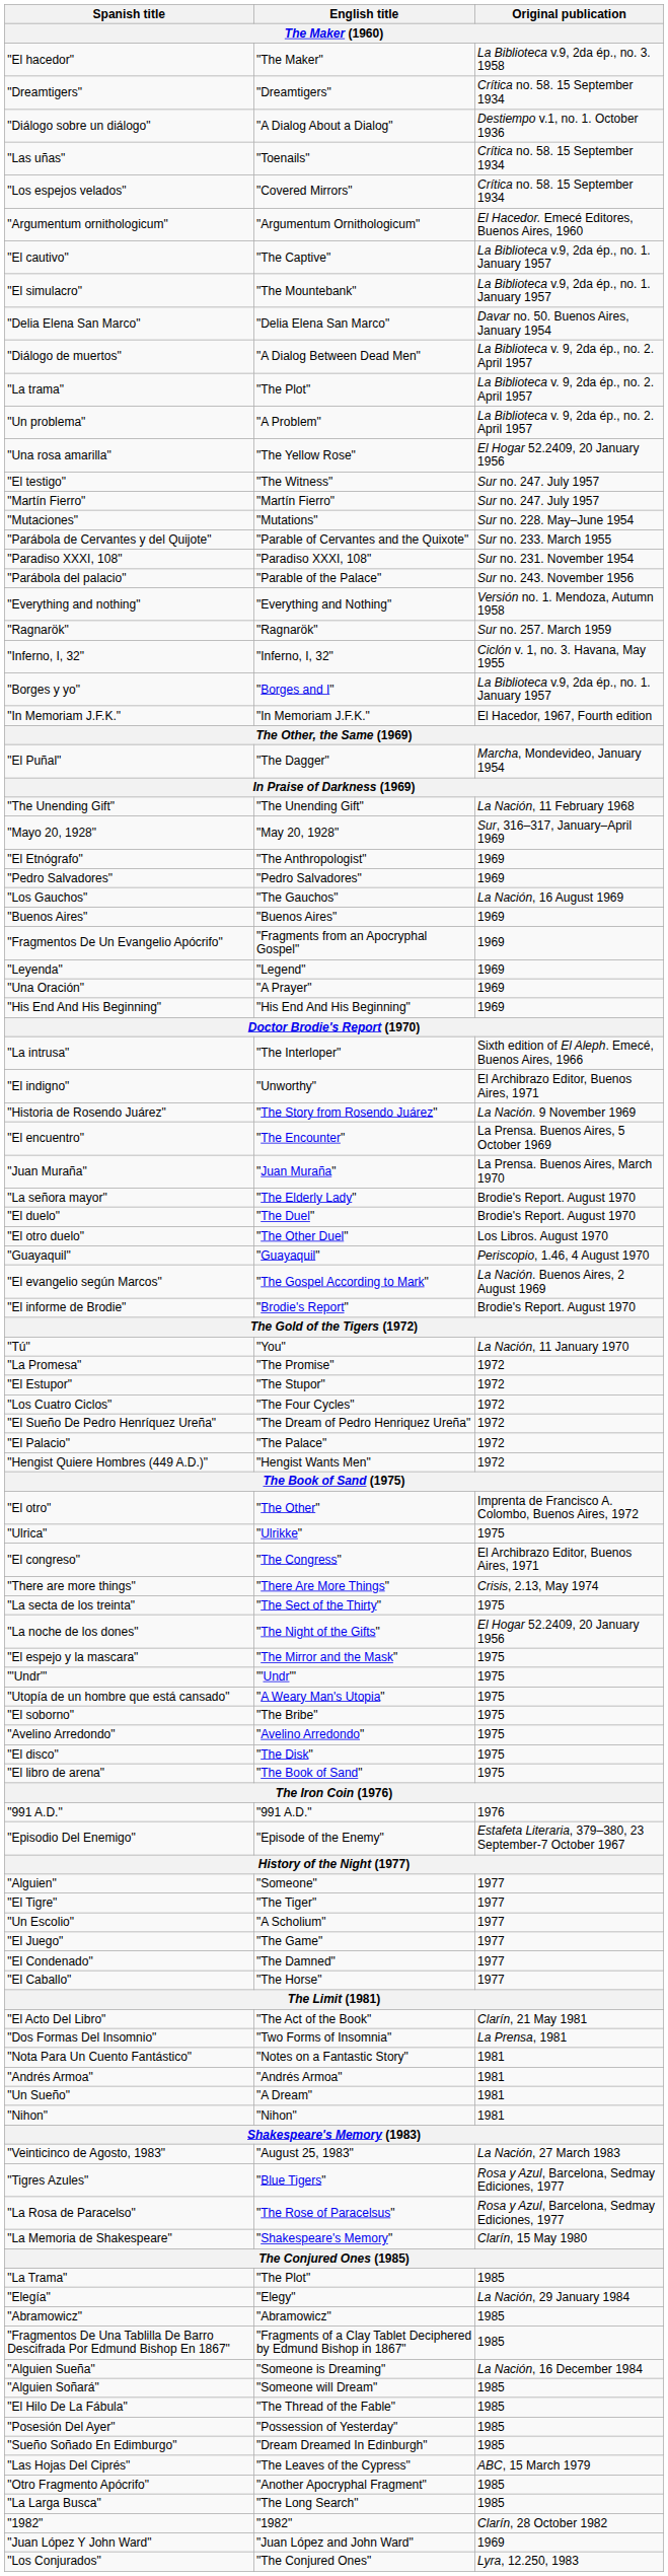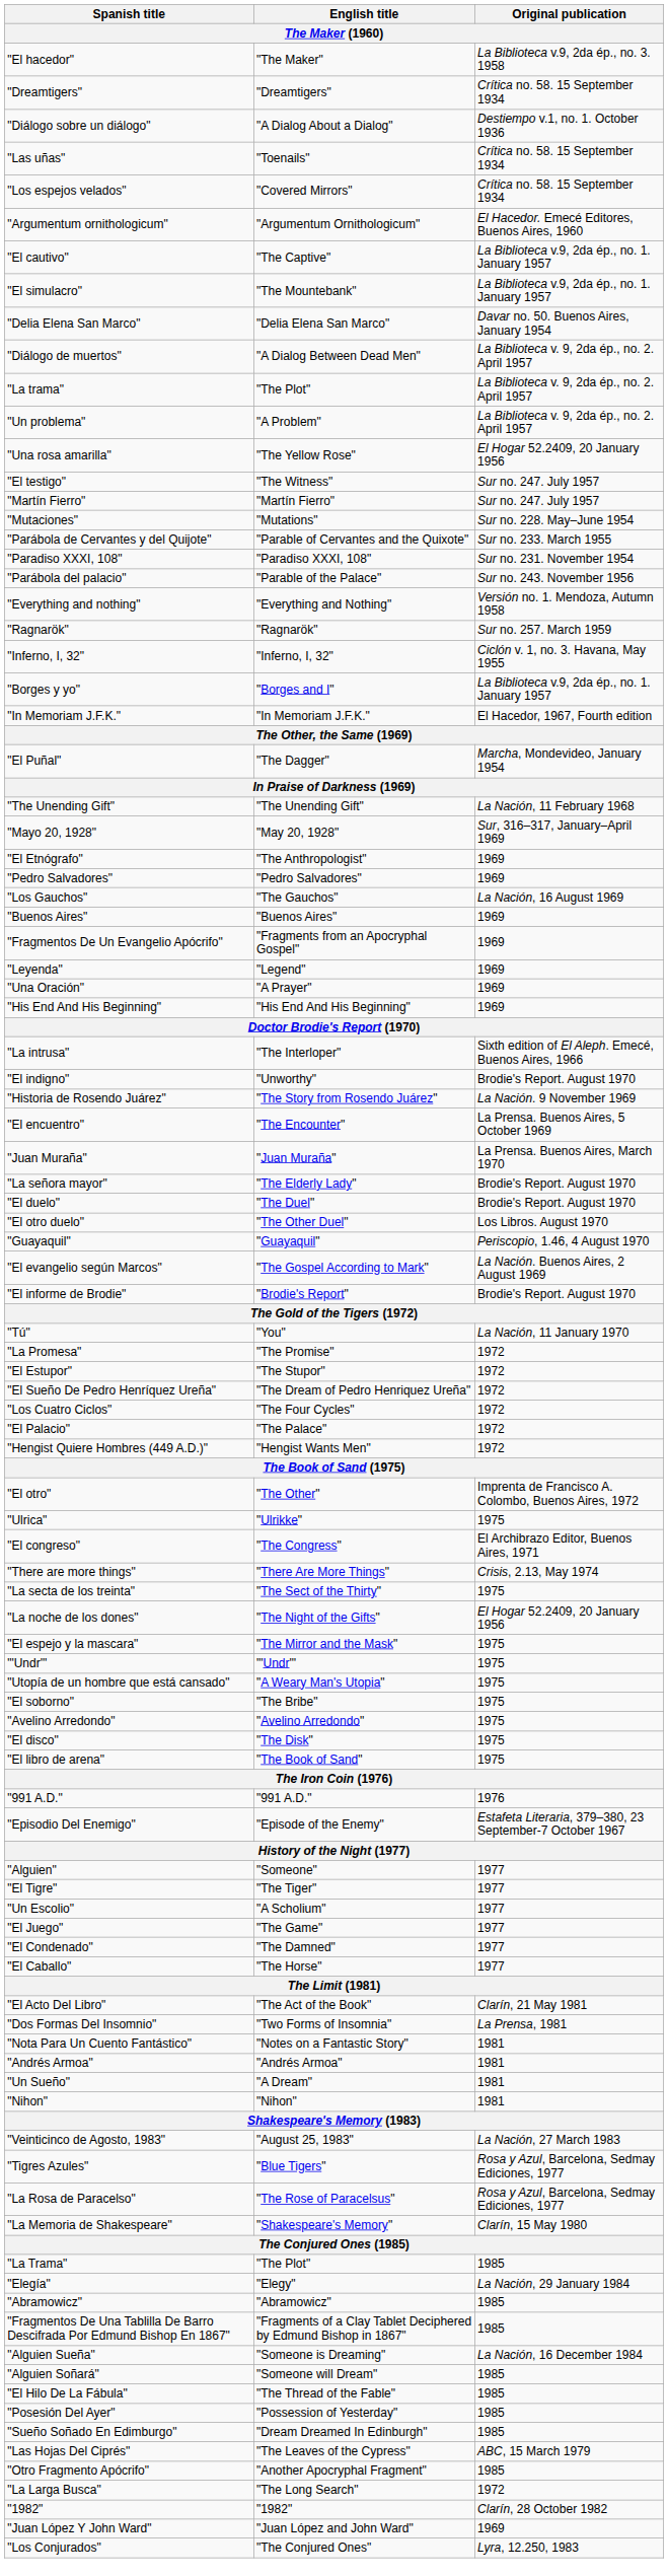 <table class="wikitable">
 <tr>
 <th>Spanish title</th>
 <th>English title</th>
 <th>Original publication</th>
 </tr>
 <tr bgcolor="#CCCCCC" align="center">
 <th colspan="3"><em><a href='#'>The Maker</a></em> (1960)</th>
 </tr>
 <tr>
 <td>"El hacedor"</td>
 <td>"The Maker"</td>
 <td><em>La Biblioteca</em> v.9, 2da ép., no. 3. 1958</td>
 </tr>
 <tr>
 <td>"Dreamtigers"</td>
 <td>"Dreamtigers"</td>
 <td><em>Crítica</em> no. 58. 15 September 1934</td>
 </tr>
 <tr>
 <td>"Diálogo sobre un diálogo"</td>
 <td>"A Dialog About a Dialog"</td>
 <td><em>Destiempo</em> v.1, no. 1. October 1936</td>
 </tr>
 <tr>
 <td>"Las uñas"</td>
 <td>"Toenails"</td>
 <td><em>Crítica</em> no. 58. 15 September 1934</td>
 </tr>
 <tr>
 <td>"Los espejos velados"</td>
 <td>"Covered Mirrors"</td>
 <td><em>Crítica</em> no. 58. 15 September 1934</td>
 </tr>
 <tr>
 <td>"Argumentum ornithologicum"</td>
 <td>"Argumentum Ornithologicum"</td>
 <td><em>El Hacedor.</em> Emecé Editores, Buenos Aires, 1960</td>
 </tr>
 <tr>
 <td>"El cautivo"</td>
 <td>"The Captive"</td>
 <td><em>La Biblioteca</em> v.9, 2da ép., no. 1. January 1957</td>
 </tr>
 <tr>
 <td>"El simulacro"</td>
 <td>"The Mountebank"</td>
 <td><em>La Biblioteca</em> v.9, 2da ép., no. 1. January 1957</td>
 </tr>
 <tr>
 <td>"Delia Elena San Marco"</td>
 <td>"Delia Elena San Marco"</td>
 <td><em>Davar</em> no. 50. Buenos Aires, January 1954</td>
 </tr>
 <tr>
 <td>"Diálogo de muertos"</td>
 <td>"A Dialog Between Dead Men"</td>
 <td><em>La Biblioteca</em> v. 9, 2da ép., no. 2. April 1957</td>
 </tr>
 <tr>
 <td>"La trama"</td>
 <td>"The Plot"</td>
 <td><em>La Biblioteca</em> v. 9, 2da ép., no. 2. April 1957</td>
 </tr>
 <tr>
 <td>"Un problema"</td>
 <td>"A Problem"</td>
 <td><em>La Biblioteca</em> v. 9, 2da ép., no. 2. April 1957</td>
 </tr>
 <tr>
 <td>"Una rosa amarilla"</td>
 <td>"The Yellow Rose"</td>
 <td><em>El Hogar</em> 52.2409, 20 January 1956</td>
 </tr>
 <tr>
 <td>"El testigo"</td>
 <td>"The Witness"</td>
 <td><em>Sur</em> no. 247. July 1957</td>
 </tr>
 <tr>
 <td>"Martín Fierro"</td>
 <td>"Martín Fierro"</td>
 <td><em>Sur</em> no. 247. July 1957</td>
 </tr>
 <tr>
 <td>"Mutaciones"</td>
 <td>"Mutations"</td>
 <td><em>Sur</em> no. 228. May–June 1954</td>
 </tr>
 <tr>
 <td>"Parábola de Cervantes y del Quijote"</td>
 <td>"Parable of Cervantes and the Quixote"</td>
 <td><em>Sur</em> no. 233. March 1955</td>
 </tr>
 <tr>
 <td>"Paradiso XXXI, 108"</td>
 <td>"Paradiso XXXI, 108"</td>
 <td><em>Sur</em> no. 231. November 1954</td>
 </tr>
 <tr>
 <td>"Parábola del palacio"</td>
 <td>"Parable of the Palace"</td>
 <td><em>Sur</em> no. 243. November 1956</td>
 </tr>
 <tr>
 <td>"Everything and nothing"</td>
 <td>"Everything and Nothing"</td>
 <td><em>Versión</em> no. 1. Mendoza, Autumn 1958</td>
 </tr>
 <tr>
 <td>"Ragnarök"</td>
 <td>"Ragnarök"</td>
 <td><em>Sur</em> no. 257. March 1959</td>
 </tr>
 <tr>
 <td>"Inferno, I, 32"</td>
 <td>"Inferno, I, 32"</td>
 <td><em>Ciclón</em> v. 1, no. 3. Havana, May 1955</td>
 </tr>
 <tr>
 <td>"Borges y yo"</td>
 <td>"<a href='#'>Borges and I</a>"</td>
 <td><em>La Biblioteca</em> v.9, 2da ép., no. 1. January 1957</td>
 </tr>
 <tr>
 <td>"In Memoriam J.F.K."</td>
 <td>"In Memoriam J.F.K."</td>
 <td>El Hacedor, 1967, Fourth edition</td>
 </tr>
 <tr>
 <th colspan="3"><em>The Other, the Same</em> (1969)</th>
 </tr>
 <tr>
 <td>"El Puñal"</td>
 <td>"The Dagger"</td>
 <td><em>Marcha</em>, Mondevideo, January 1954</td>
 </tr>
 <tr>
 <th colspan="3"><em>In Praise of Darkness</em> (1969)</th>
 </tr>
 <tr>
 <td>"The Unending Gift"</td>
 <td>"The Unending Gift"</td>
 <td><em>La Nación</em>, 11 February 1968</td>
 </tr>
 <tr>
 <td>"Mayo 20, 1928"</td>
 <td>"May 20, 1928"</td>
 <td><em>Sur</em>, 316–317, January–April 1969</td>
 </tr>
 <tr>
 <td>"El Etnógrafo"</td>
 <td>"The Anthropologist"</td>
 <td>1969</td>
 </tr>
 <tr>
 <td>"Pedro Salvadores"</td>
 <td>"Pedro Salvadores"</td>
 <td>1969</td>
 </tr>
 <tr>
 <td>"Los Gauchos"</td>
 <td>"The Gauchos"</td>
 <td><em>La Nación</em>, 16 August 1969</td>
 </tr>
 <tr>
 <td>"Buenos Aires"</td>
 <td>"Buenos Aires"</td>
 <td>1969</td>
 </tr>
 <tr>
 <td>"Fragmentos De Un Evangelio Apócrifo"</td>
 <td>"Fragments from an Apocryphal Gospel"</td>
 <td>1969</td>
 </tr>
 <tr>
 <td>"Leyenda"</td>
 <td>"Legend"</td>
 <td>1969</td>
 </tr>
 <tr>
 <td>"Una Oración"</td>
 <td>"A Prayer"</td>
 <td>1969</td>
 </tr>
 <tr>
 <td>"His End And His Beginning"</td>
 <td>"His End And His Beginning"</td>
 <td>1969</td>
 </tr>
 <tr>
 <th colspan="3"><em><a href='#'>Doctor Brodie's Report</a></em> (1970)</th>
 </tr>
 <tr>
 <td>"La intrusa"</td>
 <td>"The Interloper"</td>
 <td>Sixth edition of <em>El Aleph</em>. Emecé, Buenos Aires, 1966</td>
 </tr>
 <tr>
 <td>"El indigno"</td>
 <td>"Unworthy"</td>
-<td>El Archibrazo Editor, Buenos Aires, 1971</td>
+<td>Brodie's Report. August 1970</td>
 </tr>
 <tr>
 <td>"Historia de Rosendo Juárez"</td>
 <td>"<a href='#'>The Story from Rosendo Juárez</a>"</td>
 <td><em>La Nación</em>. 9 November 1969</td>
 </tr>
 <tr>
 <td>"El encuentro"</td>
 <td>"<a href='#'>The Encounter</a>"</td>
 <td>La Prensa. Buenos Aires, 5 October 1969</td>
 </tr>
 <tr>
 <td>"Juan Muraña"</td>
 <td>"<a href='#'>Juan Muraña</a>"</td>
 <td>La Prensa. Buenos Aires, March 1970</td>
 </tr>
 <tr>
 <td>"La señora mayor"</td>
 <td>"<a href='#'>The Elderly Lady</a>"</td>
 <td>Brodie's Report. August 1970</td>
 </tr>
 <tr>
 <td>"El duelo"</td>
 <td>"<a href='#'>The Duel</a>"</td>
 <td>Brodie's Report. August 1970</td>
 </tr>
 <tr>
 <td>"El otro duelo"</td>
 <td>"<a href='#'>The Other Duel</a>"</td>
 <td>Los Libros. August 1970</td>
 </tr>
 <tr>
 <td>"Guayaquil"</td>
 <td>"<a href='#'>Guayaquil</a>"</td>
 <td><em>Periscopio</em>, 1.46, 4 August 1970</td>
 </tr>
 <tr>
 <td>"El evangelio según Marcos"</td>
 <td>"<a href='#'>The Gospel According to Mark</a>"</td>
 <td><em>La Nación</em>. Buenos Aires, 2 August 1969</td>
 </tr>
 <tr>
 <td>"El informe de Brodie"</td>
 <td>"<a href='#'>Brodie's Report</a>"</td>
 <td>Brodie's Report. August 1970</td>
 </tr>
 <tr>
 <th colspan="3"><em>The Gold of the Tigers</em> (1972)</th>
 </tr>
 <tr>
 <td>"Tú"</td>
 <td>"You"</td>
 <td><em>La Nación</em>, 11 January 1970</td>
 </tr>
 <tr>
 <td>"La Promesa"</td>
 <td>"The Promise"</td>
 <td>1972</td>
 </tr>
 <tr>
 <td>"El Estupor"</td>
 <td>"The Stupor"</td>
 <td>1972</td>
 </tr>
 <tr>
-<td>"Los Cuatro Ciclos"</td>
-<td>"The Four Cycles"</td>
+<td>"El Sueño De Pedro Henríquez Ureña"</td>
+<td>"The Dream of Pedro Henriquez Ureña"</td>
 <td>1972</td>
 </tr>
 <tr>
-<td>"El Sueño De Pedro Henríquez Ureña"</td>
-<td>"The Dream of Pedro Henriquez Ureña"</td>
+<td>"Los Cuatro Ciclos"</td>
+<td>"The Four Cycles"</td>
 <td>1972</td>
 </tr>
 <tr>
 <td>"El Palacio"</td>
 <td>"The Palace"</td>
 <td>1972</td>
 </tr>
 <tr>
 <td>"Hengist Quiere Hombres (449 A.D.)"</td>
 <td>"Hengist Wants Men"</td>
 <td>1972</td>
 </tr>
 <tr>
 <th colspan="3"><em><a href='#'>The Book of Sand</a></em> (1975)</th>
 </tr>
 <tr>
 <td>"El otro"</td>
 <td>"<a href='#'>The Other</a>"</td>
 <td>Imprenta de Francisco A. Colombo, Buenos Aires, 1972</td>
 </tr>
 <tr>
 <td>"Ulrica"</td>
 <td>"<a href='#'>Ulrikke</a>"</td>
 <td>1975</td>
 </tr>
 <tr>
 <td>"El congreso"</td>
 <td>"<a href='#'>The Congress</a>"</td>
 <td>El Archibrazo Editor, Buenos Aires, 1971</td>
 </tr>
 <tr>
 <td>"There are more things"</td>
 <td>"<a href='#'>There Are More Things</a>"</td>
 <td><em>Crisis</em>, 2.13, May 1974</td>
 </tr>
 <tr>
 <td>"La secta de los treinta"</td>
 <td>"<a href='#'>The Sect of the Thirty</a>"</td>
 <td>1975</td>
 </tr>
 <tr>
 <td>"La noche de los dones"</td>
 <td>"<a href='#'>The Night of the Gifts</a>"</td>
 <td><em>El Hogar</em> 52.2409, 20 January 1956</td>
 </tr>
 <tr>
 <td>"El espejo y la mascara"</td>
 <td>"<a href='#'>The Mirror and the Mask</a>"</td>
 <td>1975</td>
 </tr>
 <tr>
 <td>"'Undr'"</td>
 <td>"'<a href='#'>Undr</a>'"</td>
 <td>1975</td>
 </tr>
 <tr>
 <td>"Utopía de un hombre que está cansado"</td>
 <td>"<a href='#'>A Weary Man's Utopia</a>"</td>
 <td>1975</td>
 </tr>
 <tr>
 <td>"El soborno"</td>
 <td>"The Bribe"</td>
 <td>1975</td>
 </tr>
 <tr>
 <td>"Avelino Arredondo"</td>
 <td>"<a href='#'>Avelino Arredondo</a>"</td>
 <td>1975</td>
 </tr>
 <tr>
 <td>"El disco"</td>
 <td>"<a href='#'>The Disk</a>"</td>
 <td>1975</td>
 </tr>
 <tr>
 <td>"El libro de arena"</td>
 <td>"<a href='#'>The Book of Sand</a>"</td>
 <td>1975</td>
 </tr>
 <tr>
 <th colspan="3"><em>The Iron Coin</em> (1976)</th>
 </tr>
 <tr>
 <td>"991 A.D."</td>
 <td>"991 A.D."</td>
 <td>1976</td>
 </tr>
 <tr>
 <td>"Episodio Del Enemigo"</td>
 <td>"Episode of the Enemy"</td>
 <td><em>Estafeta Literaria</em>, 379–380, 23 September-7 October 1967</td>
 </tr>
 <tr>
 <th colspan="3"><em>History of the Night</em> (1977)</th>
 </tr>
 <tr>
 <td>"Alguien"</td>
 <td>"Someone"</td>
 <td>1977</td>
 </tr>
 <tr>
 <td>"El Tigre"</td>
 <td>"The Tiger"</td>
 <td>1977</td>
 </tr>
 <tr>
 <td>"Un Escolio"</td>
 <td>"A Scholium"</td>
 <td>1977</td>
 </tr>
 <tr>
 <td>"El Juego"</td>
 <td>"The Game"</td>
 <td>1977</td>
 </tr>
 <tr>
 <td>"El Condenado"</td>
 <td>"The Damned"</td>
 <td>1977</td>
 </tr>
 <tr>
 <td>"El Caballo"</td>
 <td>"The Horse"</td>
 <td>1977</td>
 </tr>
 <tr>
 <th colspan="3"><em>The Limit</em> (1981)</th>
 </tr>
 <tr>
 <td>"El Acto Del Libro"</td>
 <td>"The Act of the Book"</td>
 <td><em>Clarín</em>, 21 May 1981</td>
 </tr>
 <tr>
 <td>"Dos Formas Del Insomnio"</td>
 <td>"Two Forms of Insomnia"</td>
 <td><em>La Prensa</em>, 1981</td>
 </tr>
 <tr>
 <td>"Nota Para Un Cuento Fantástico"</td>
 <td>"Notes on a Fantastic Story"</td>
 <td>1981</td>
 </tr>
 <tr>
 <td>"Andrés Armoa"</td>
 <td>"Andrés Armoa"</td>
 <td>1981</td>
 </tr>
 <tr>
 <td>"Un Sueño"</td>
 <td>"A Dream"</td>
 <td>1981</td>
 </tr>
 <tr>
 <td>"Nihon"</td>
 <td>"Nihon"</td>
 <td>1981</td>
 </tr>
 <tr>
 <th colspan="3"><em><a href='#'>Shakespeare's Memory</a></em> (1983)</th>
 </tr>
 <tr>
 <td>"Veinticinco de Agosto, 1983"</td>
 <td>"August 25, 1983"</td>
 <td><em>La Nación</em>, 27 March 1983</td>
 </tr>
 <tr>
 <td>"Tigres Azules"</td>
 <td>"<a href='#'>Blue Tigers</a>"</td>
 <td><em>Rosa y Azul</em>, Barcelona, Sedmay Ediciones, 1977</td>
 </tr>
 <tr>
 <td>"La Rosa de Paracelso"</td>
 <td>"<a href='#'>The Rose of Paracelsus</a>"</td>
 <td><em>Rosa y Azul</em>, Barcelona, Sedmay Ediciones, 1977</td>
 </tr>
 <tr>
 <td>"La Memoria de Shakespeare"</td>
 <td>"<a href='#'>Shakespeare's Memory</a>"</td>
 <td><em>Clarín</em>, 15 May 1980</td>
 </tr>
 <tr>
 <th colspan="3"><em>The Conjured Ones</em> (1985)</th>
 </tr>
 <tr>
 <td>"La Trama"</td>
 <td>"The Plot"</td>
 <td>1985</td>
 </tr>
 <tr>
 <td>"Elegía"</td>
 <td>"Elegy"</td>
 <td><em>La Nación</em>, 29 January 1984</td>
 </tr>
 <tr>
 <td>"Abramowicz"</td>
 <td>"Abramowicz"</td>
 <td>1985</td>
 </tr>
 <tr>
 <td>"Fragmentos De Una Tablilla De Barro Descifrada Por Edmund Bishop En 1867"</td>
 <td>"Fragments of a Clay Tablet Deciphered by Edmund Bishop in 1867"</td>
 <td>1985</td>
 </tr>
 <tr>
 <td>"Alguien Sueña"</td>
 <td>"Someone is Dreaming"</td>
 <td><em>La Nación</em>, 16 December 1984</td>
 </tr>
 <tr>
 <td>"Alguien Soñará"</td>
 <td>"Someone will Dream"</td>
 <td>1985</td>
 </tr>
 <tr>
 <td>"El Hilo De La Fábula"</td>
 <td>"The Thread of the Fable"</td>
 <td>1985</td>
 </tr>
 <tr>
 <td>"Posesión Del Ayer"</td>
 <td>"Possession of Yesterday"</td>
 <td>1985</td>
 </tr>
 <tr>
 <td>"Sueño Soñado En Edimburgo"</td>
 <td>"Dream Dreamed In Edinburgh"</td>
 <td>1985</td>
 </tr>
 <tr>
 <td>"Las Hojas Del Ciprés"</td>
 <td>"The Leaves of the Cypress"</td>
 <td><em>ABC</em>, 15 March 1979</td>
 </tr>
 <tr>
 <td>"Otro Fragmento Apócrifo"</td>
 <td>"Another Apocryphal Fragment"</td>
 <td>1985</td>
 </tr>
 <tr>
 <td>"La Larga Busca"</td>
 <td>"The Long Search"</td>
-<td>1985</td>
+<td>1972</td>
 </tr>
 <tr>
 <td>"1982"</td>
 <td>"1982"</td>
 <td><em>Clarín</em>, 28 October 1982</td>
 </tr>
 <tr>
 <td>"Juan López Y John Ward"</td>
 <td>"Juan López and John Ward"</td>
 <td>1969</td>
 </tr>
 <tr>
 <td>"Los Conjurados"</td>
 <td>"The Conjured Ones"</td>
 <td><em>Lyra</em>, 12.250, 1983</td>
 </tr>
 </table>
